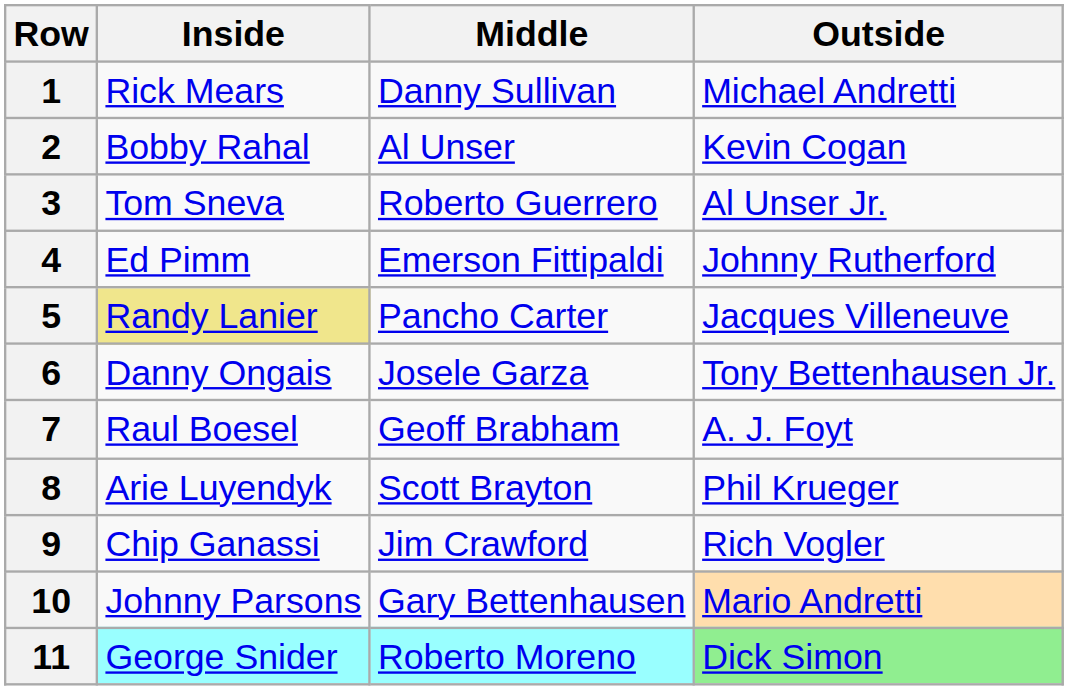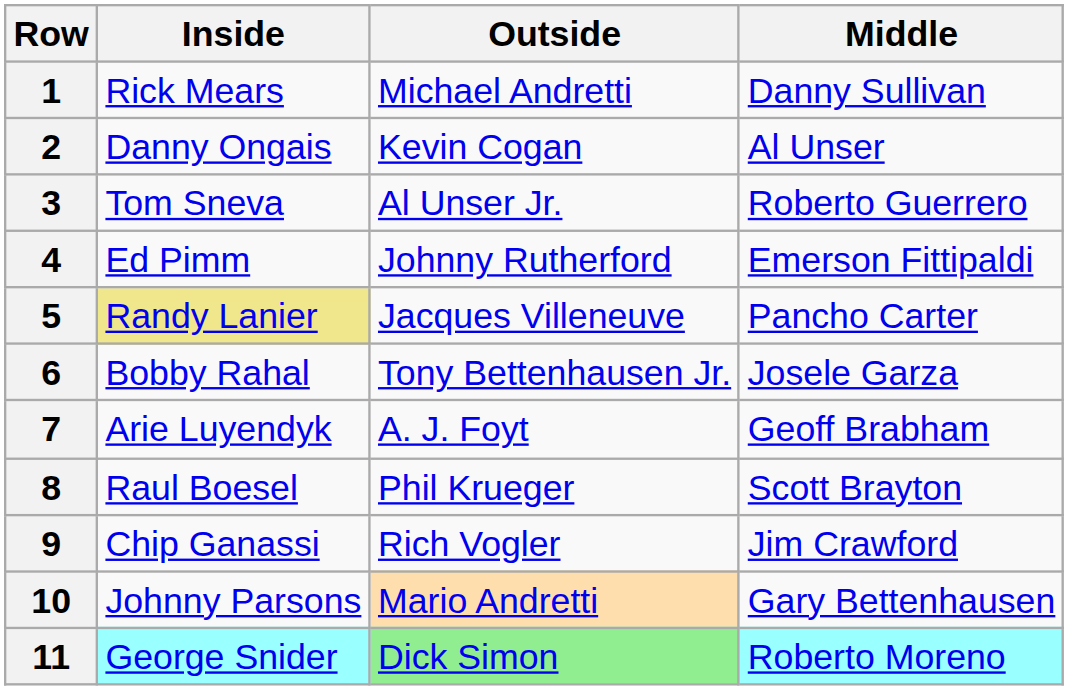 <table class="wikitable" style="font-size: 95%;">
 <tr>
 <th>Row</th>
 <th>Inside</th>
+<th>Outside</th>
 <th>Middle</th>
-<th>Outside</th>
 </tr>
 <tr>
 <th>1</th>
 <td> <a href='#'>Rick Mears</a> <strong></strong></td>
+<td> <a href='#'>Michael Andretti</a></td>
 <td> <a href='#'>Danny Sullivan</a> <strong></strong></td>
-<td> <a href='#'>Michael Andretti</a></td>
 </tr>
 <tr>
 <th>2</th>
-<td> <a href='#'>Bobby Rahal</a></td>
+<td> <a href='#'>Danny Ongais</a></td>
+<td> <a href='#'>Kevin Cogan</a></td>
 <td> <a href='#'>Al Unser</a> <strong></strong></td>
-<td> <a href='#'>Kevin Cogan</a></td>
 </tr>
 <tr>
 <th>3</th>
 <td> <a href='#'>Tom Sneva</a> <strong></strong></td>
+<td> <a href='#'>Al Unser Jr.</a></td>
 <td> <a href='#'>Roberto Guerrero</a></td>
-<td> <a href='#'>Al Unser Jr.</a></td>
 </tr>
 <tr>
 <th>4</th>
 <td> <a href='#'>Ed Pimm</a></td>
+<td> <a href='#'>Johnny Rutherford</a> <strong></strong></td>
 <td> <a href='#'>Emerson Fittipaldi</a></td>
-<td> <a href='#'>Johnny Rutherford</a> <strong></strong></td>
 </tr>
 <tr>
 <th>5</th>
 <td style="background: khaki;"> <a href='#'>Randy Lanier</a> <strong></strong></td>
+<td> <a href='#'>Jacques Villeneuve</a> <strong></strong></td>
 <td> <a href='#'>Pancho Carter</a></td>
-<td> <a href='#'>Jacques Villeneuve</a> <strong></strong></td>
 </tr>
 <tr>
 <th>6</th>
-<td> <a href='#'>Danny Ongais</a></td>
+<td> <a href='#'>Bobby Rahal</a></td>
+<td> <a href='#'>Tony Bettenhausen Jr.</a></td>
 <td> <a href='#'>Josele Garza</a></td>
-<td> <a href='#'>Tony Bettenhausen Jr.</a></td>
 </tr>
 <tr>
 <th>7</th>
-<td> <a href='#'>Raul Boesel</a></td>
+<td> <a href='#'>Arie Luyendyk</a></td>
+<td> <a href='#'>A. J. Foyt</a> <strong></strong></td>
 <td> <a href='#'>Geoff Brabham</a></td>
-<td> <a href='#'>A. J. Foyt</a> <strong></strong></td>
 </tr>
 <tr>
 <th>8</th>
-<td> <a href='#'>Arie Luyendyk</a></td>
+<td> <a href='#'>Raul Boesel</a></td>
+<td> <a href='#'>Phil Krueger</a> <strong></strong></td>
 <td> <a href='#'>Scott Brayton</a></td>
-<td> <a href='#'>Phil Krueger</a> <strong></strong></td>
 </tr>
 <tr>
 <th>9</th>
 <td> <a href='#'>Chip Ganassi</a></td>
+<td> <a href='#'>Rich Vogler</a></td>
 <td> <a href='#'>Jim Crawford</a></td>
-<td> <a href='#'>Rich Vogler</a></td>
 </tr>
 <tr>
 <th>10</th>
 <td> <a href='#'>Johnny Parsons</a></td>
+<td style="background:NavajoWhite"> <a href='#'>Mario Andretti</a> <strong></strong></td>
 <td> <a href='#'>Gary Bettenhausen</a></td>
-<td style="background:NavajoWhite"> <a href='#'>Mario Andretti</a> <strong></strong></td>
 </tr>
 <tr>
 <th>11</th>
 <td style="background:#99FFFF"> <a href='#'>George Snider</a></td>
+<td style="background:Lightgreen"> <a href='#'>Dick Simon</a></td>
 <td style="background:#99FFFF"> <a href='#'>Roberto Moreno</a> <strong></strong></td>
-<td style="background:Lightgreen"> <a href='#'>Dick Simon</a></td>
 </tr>
 </table>
